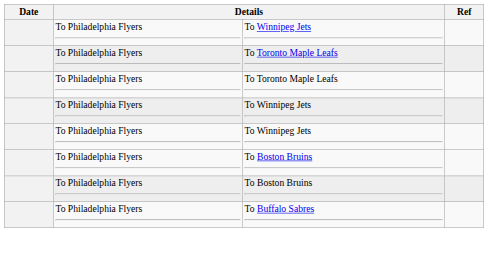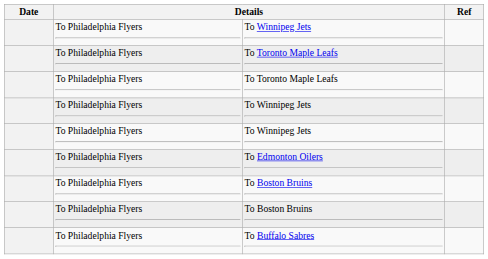 <table class="wikitable plainrowheaders" style="width: 50em;">
 <tr>
 <th scope="col">Date</th>
 <th scope="col" colspan="2">Details</th>
 <th scope="col">Ref</th>
 </tr>
 <tr>
 <th scope="row"></th>
 <td valign="top">To Philadelphia Flyers <hr> </td>
 <td valign="top">To <a href='#'>Winnipeg Jets</a> <hr></td>
 <td></td>
 </tr>
 <tr bgcolor="#eeeeee">
 <th scope="row"></th>
 <td valign="top">To Philadelphia Flyers <hr> </td>
 <td valign="top">To <a href='#'>Toronto Maple Leafs</a> <hr></td>
 <td></td>
 </tr>
 <tr>
 <th scope="row"></th>
 <td valign="top">To Philadelphia Flyers <hr> </td>
 <td valign="top">To Toronto Maple Leafs <hr></td>
 <td></td>
 </tr>
 <tr bgcolor="#eeeeee">
 <th scope="row"></th>
 <td valign="top">To Philadelphia Flyers <hr> </td>
 <td valign="top">To Winnipeg Jets <hr></td>
 <td></td>
 </tr>
 <tr>
 <th scope="row"></th>
 <td valign="top">To Philadelphia Flyers <hr> </td>
 <td valign="top">To Winnipeg Jets <hr></td>
 <td></td>
 </tr>
+<tr bgcolor="#eeeeee">
+<th scope="row"></th>
+<td valign="top">To Philadelphia Flyers <hr> </td>
+<td valign="top">To <a href='#'>Edmonton Oilers</a> <hr></td>
+<td></td>
+</tr>
 <tr>
 <th scope="row"></th>
 <td valign="top">To Philadelphia Flyers <hr> </td>
 <td valign="top">To <a href='#'>Boston Bruins</a> <hr></td>
 <td></td>
 </tr>
 <tr bgcolor="#eeeeee">
 <th scope="row"></th>
 <td valign="top">To Philadelphia Flyers <hr> </td>
 <td valign="top">To Boston Bruins <hr></td>
 <td></td>
 </tr>
 <tr>
 <th scope="row"></th>
 <td valign="top">To Philadelphia Flyers <hr> </td>
 <td valign="top">To <a href='#'>Buffalo Sabres</a> <hr></td>
 <td></td>
 </tr>
 </table>
